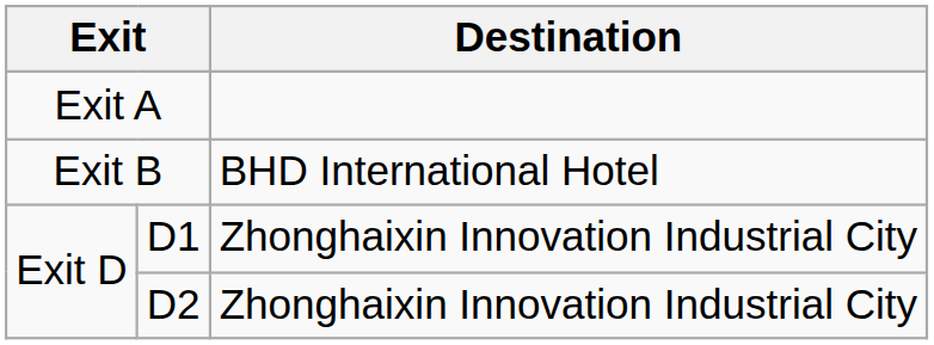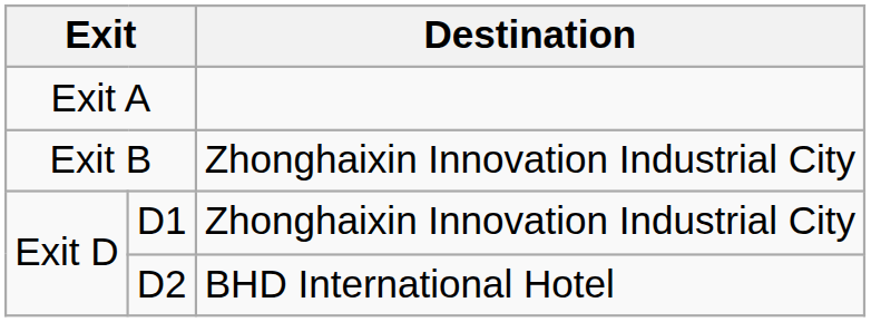 <table class="wikitable">
 <tr>
 <th style="width:70px" colspan="2">Exit</th>
 <th>Destination</th>
 </tr>
 <tr>
 <td align="center" colspan="2">Exit A</td>
 <td></td>
 </tr>
 <tr>
 <td align="center" colspan="2">Exit B</td>
-<td>BHD International Hotel</td>
+<td>Zhonghaixin Innovation Industrial City</td>
 </tr>
 <tr>
 <td align="center" rowspan="2">Exit D</td>
 <td>D1</td>
 <td>Zhonghaixin Innovation Industrial City</td>
 </tr>
 <tr>
 <td>D2</td>
-<td>Zhonghaixin Innovation Industrial City</td>
+<td>BHD International Hotel</td>
 </tr>
 </table>
